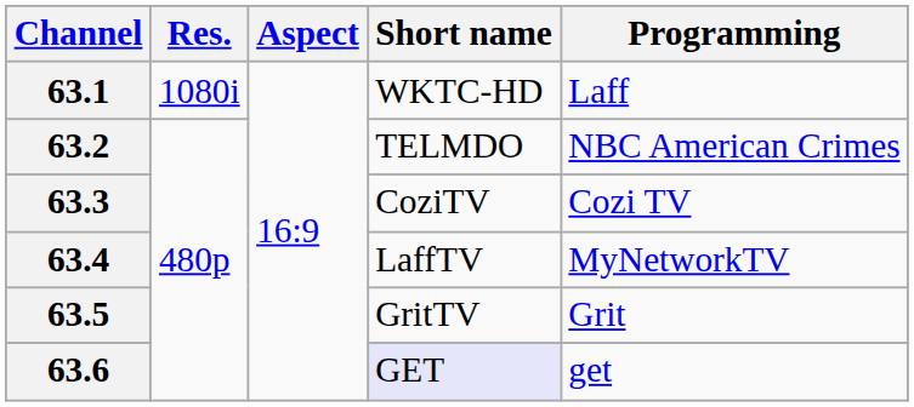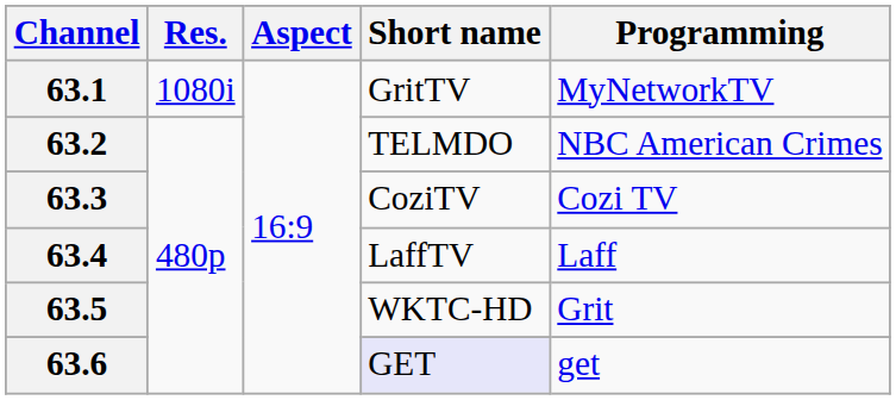 <table class="wikitable">
 <tr>
 <th scope = "col"><a href='#'>Channel</a></th>
 <th scope = "col"><a href='#'>Res.</a></th>
 <th scope = "col"><a href='#'>Aspect</a></th>
 <th scope = "col">Short name</th>
 <th scope = "col">Programming</th>
 </tr>
 <tr>
 <th scope = "row">63.1</th>
 <td><a href='#'>1080i</a></td>
 <td rowspan="6"><a href='#'>16:9</a></td>
-<td>WKTC-HD</td>
-<td><a href='#'>Laff</a></td>
+<td>GritTV</td>
+<td><a href='#'>MyNetworkTV</a></td>
 </tr>
 <tr>
 <th scope = "row">63.2</th>
 <td rowspan="5"><a href='#'>480p</a></td>
 <td>TELMDO</td>
 <td><a href='#'>NBC American Crimes</a></td>
 </tr>
 <tr>
 <th scope = "row">63.3</th>
 <td>CoziTV</td>
 <td><a href='#'>Cozi TV</a></td>
 </tr>
 <tr>
 <th scope = "row">63.4</th>
 <td>LaffTV</td>
-<td><a href='#'>MyNetworkTV</a></td>
+<td><a href='#'>Laff</a></td>
 </tr>
 <tr>
 <th scope = "row">63.5</th>
-<td>GritTV</td>
+<td>WKTC-HD</td>
 <td><a href='#'>Grit</a></td>
 </tr>
 <tr>
 <th scope = "row">63.6</th>
 <td style="background: lavender;">GET</td>
 <td><a href='#'>get</a></td>
 </tr>
 </table>
